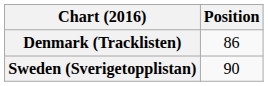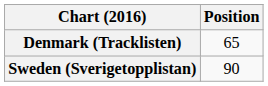 <table class="wikitable sortable plainrowheaders" style="text-align:center">
 <tr>
 <th>Chart (2016)</th>
 <th>Position</th>
 </tr>
 <tr>
 <th scope="row">Denmark (Tracklisten)</th>
-<td>86</td>
+<td>65</td>
 </tr>
 <tr>
 <th scope="row">Sweden (Sverigetopplistan)</th>
 <td>90</td>
 </tr>
 </table>
